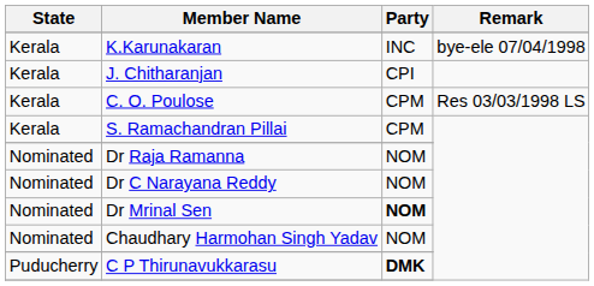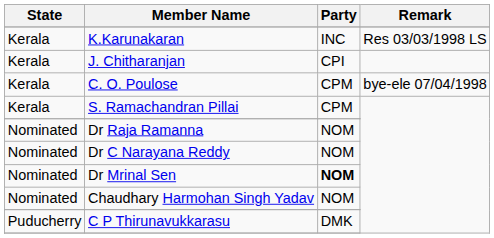 <table class="wikitable sortable">
 <tr>
 <th>State</th>
 <th>Member Name</th>
 <th>Party</th>
 <th>Remark</th>
 </tr>
 <tr>
 </tr>
 <tr>
 <td>Kerala</td>
 <td><a href='#'>K.Karunakaran</a></td>
 <td>INC</td>
-<td>bye-ele 07/04/1998</td>
+<td>Res 03/03/1998 LS</td>
 </tr>
 <tr>
 <td>Kerala</td>
 <td><a href='#'>J. Chitharanjan</a></td>
 <td>CPI</td>
 </tr>
 <tr>
 <td>Kerala</td>
 <td><a href='#'>C. O. Poulose</a></td>
 <td>CPM</td>
-<td>Res 03/03/1998 LS</td>
+<td>bye-ele 07/04/1998</td>
 </tr>
 <tr>
 <td>Kerala</td>
 <td><a href='#'>S. Ramachandran Pillai</a></td>
 <td>CPM</td>
 </tr>
 <tr>
 </tr>
 <tr>
 <td>Nominated</td>
 <td>Dr <a href='#'>Raja Ramanna</a></td>
 <td>NOM</td>
 </tr>
 <tr>
 <td>Nominated</td>
 <td>Dr <a href='#'>C Narayana Reddy</a></td>
 <td>NOM</td>
 </tr>
 <tr>
 <td>Nominated</td>
 <td>Dr <a href='#'>Mrinal Sen</a></td>
 <td><strong>NOM</strong></td>
 </tr>
 <tr>
 <td>Nominated</td>
 <td>Chaudhary <a href='#'>Harmohan Singh Yadav</a></td>
 <td>NOM</td>
 </tr>
 <tr>
 </tr>
 <tr>
 <td>Puducherry</td>
 <td><a href='#'>C P Thirunavukkarasu</a></td>
-<td><strong>DMK</strong></td>
+<td>DMK</td>
 </tr>
 <tr>
 </tr>
 <tr>
 </tr>
 </table>
